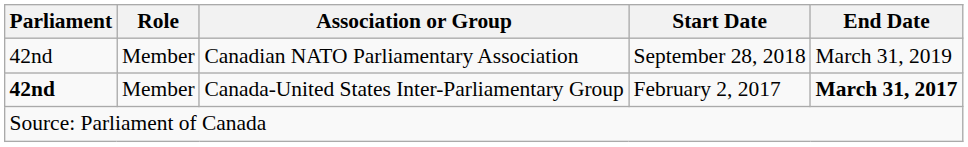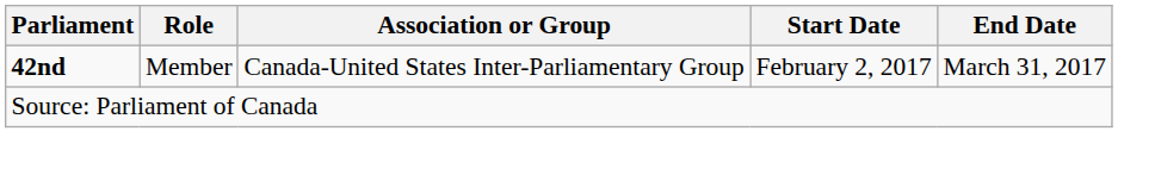 <table class="wikitable">
 <tr>
 <th>Parliament</th>
 <th>Role</th>
 <th>Association or Group</th>
 <th>Start Date</th>
 <th>End Date</th>
 </tr>
 <tr>
-<td>42nd</td>
-<td>Member</td>
-<td>Canadian NATO Parliamentary Association</td>
-<td>September 28, 2018</td>
-<td>March 31, 2019</td>
-</tr>
-<tr>
 <td><strong>42nd</strong></td>
 <td>Member</td>
 <td>Canada-United States Inter-Parliamentary Group</td>
 <td>February 2, 2017</td>
-<td><strong>March 31, 2017</strong></td>
+<td>March 31, 2017</td>
 </tr>
 <tr>
 <td colspan="5">Source: Parliament of Canada</td>
 </tr>
 </table>
